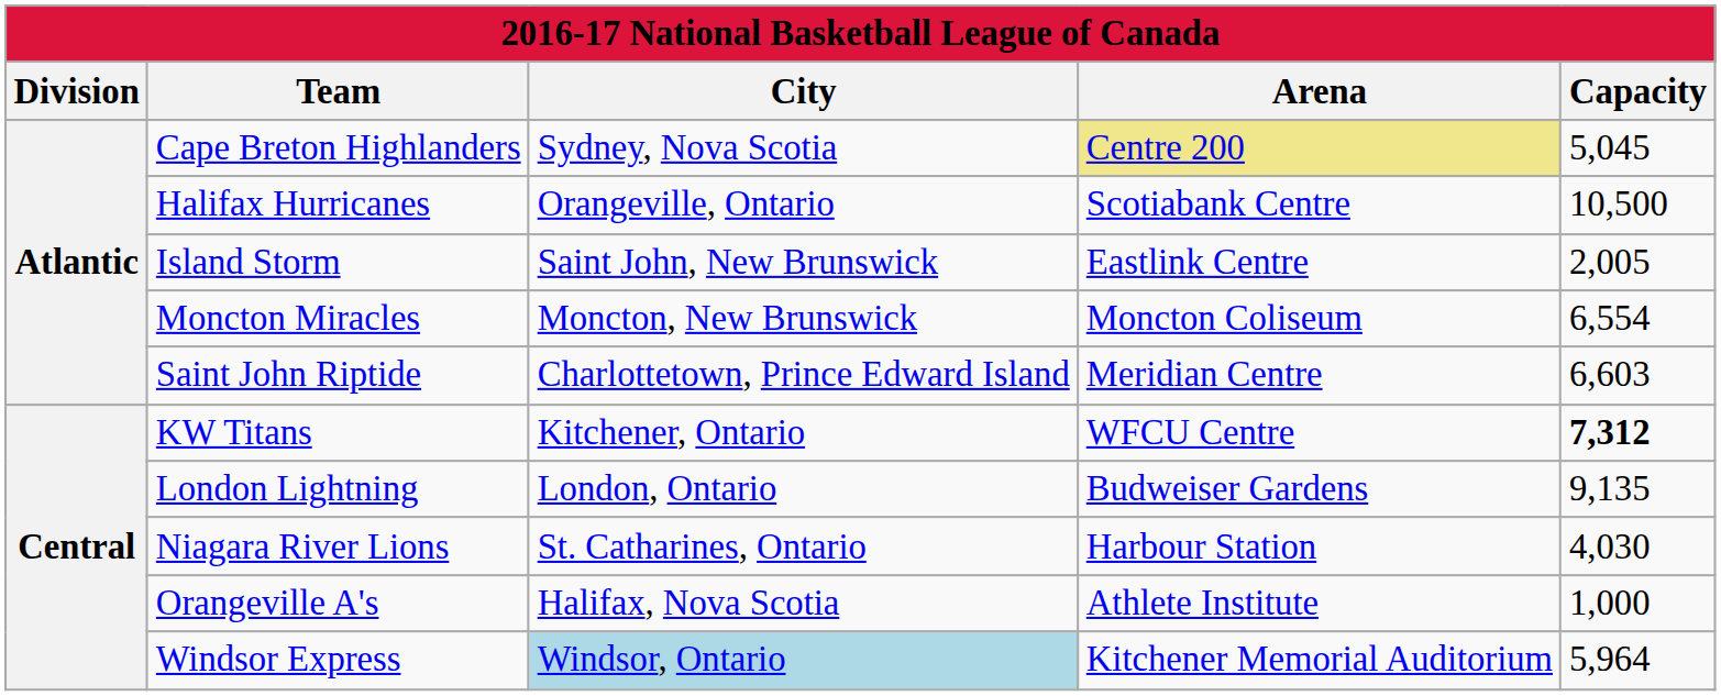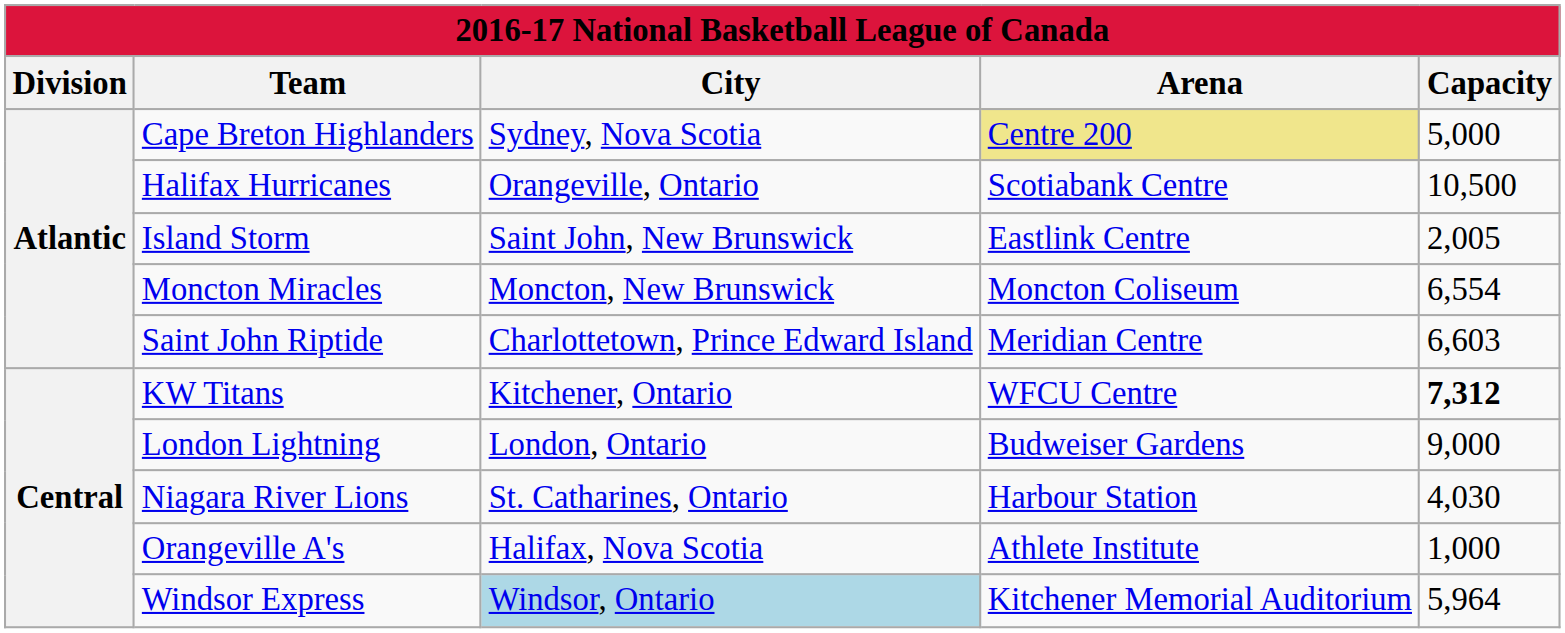 <table class="wikitable" style="width:auto">
 <tr>
 <td bgcolor="#DC143C" align="center" colspan="6"><strong><span>2016-17 National Basketball League of Canada</span></strong></td>
 </tr>
 <tr>
 <th>Division</th>
 <th>Team</th>
 <th>City</th>
 <th>Arena</th>
 <th>Capacity</th>
 </tr>
 <tr>
 <th rowspan="5">Atlantic</th>
 <td><a href='#'>Cape Breton Highlanders</a></td>
 <td><a href='#'>Sydney</a>, <a href='#'>Nova Scotia</a></td>
 <td style="background: khaki;"><a href='#'>Centre 200</a></td>
-<td>5,045</td>
+<td>5,000</td>
 </tr>
 <tr>
 <td><a href='#'>Halifax Hurricanes</a></td>
 <td><a href='#'>Orangeville</a>, <a href='#'>Ontario</a></td>
 <td><a href='#'>Scotiabank Centre</a></td>
 <td>10,500</td>
 </tr>
 <tr>
 <td><a href='#'>Island Storm</a></td>
 <td><a href='#'>Saint John</a>, <a href='#'>New Brunswick</a></td>
 <td><a href='#'>Eastlink Centre</a></td>
 <td>2,005</td>
 </tr>
 <tr>
 <td><a href='#'>Moncton Miracles</a></td>
 <td><a href='#'>Moncton</a>, <a href='#'>New Brunswick</a></td>
 <td><a href='#'>Moncton Coliseum</a></td>
 <td>6,554</td>
 </tr>
 <tr>
 <td><a href='#'>Saint John Riptide</a></td>
 <td><a href='#'>Charlottetown</a>, <a href='#'>Prince Edward Island</a></td>
 <td><a href='#'>Meridian Centre</a></td>
 <td>6,603</td>
 </tr>
 <tr>
 <th rowspan="5">Central</th>
 <td><a href='#'>KW Titans</a></td>
 <td><a href='#'>Kitchener</a>, <a href='#'>Ontario</a></td>
 <td><a href='#'>WFCU Centre</a></td>
 <td><strong>7,312</strong></td>
 </tr>
 <tr>
 <td><a href='#'>London Lightning</a></td>
 <td><a href='#'>London</a>, <a href='#'>Ontario</a></td>
 <td><a href='#'>Budweiser Gardens</a></td>
-<td>9,135</td>
+<td>9,000</td>
 </tr>
 <tr>
 <td><a href='#'>Niagara River Lions</a></td>
 <td><a href='#'>St. Catharines</a>, <a href='#'>Ontario</a></td>
 <td><a href='#'>Harbour Station</a></td>
 <td>4,030</td>
 </tr>
 <tr>
 <td><a href='#'>Orangeville A's</a></td>
 <td><a href='#'>Halifax</a>, <a href='#'>Nova Scotia</a></td>
 <td><a href='#'>Athlete Institute</a></td>
 <td>1,000</td>
 </tr>
 <tr>
 <td><a href='#'>Windsor Express</a></td>
 <td style="background: lightblue;"><a href='#'>Windsor</a>, <a href='#'>Ontario</a></td>
 <td><a href='#'>Kitchener Memorial Auditorium</a></td>
 <td>5,964</td>
 </tr>
 </table>
